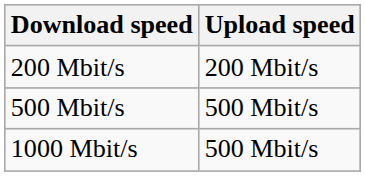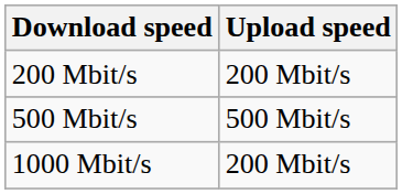 <table class="wikitable">
 <tr>
 <th>Download speed</th>
 <th>Upload speed</th>
 </tr>
 <tr>
 <td>200 Mbit/s</td>
 <td>200 Mbit/s</td>
 </tr>
 <tr>
 <td>500 Mbit/s</td>
 <td>500 Mbit/s</td>
 </tr>
 <tr>
 <td>1000 Mbit/s</td>
-<td>500 Mbit/s</td>
+<td>200 Mbit/s</td>
 </tr>
 </table>
